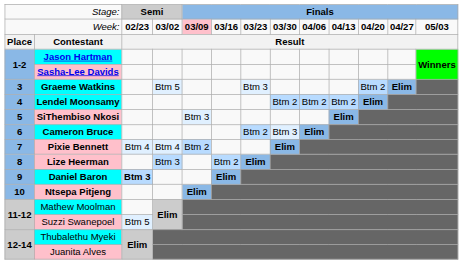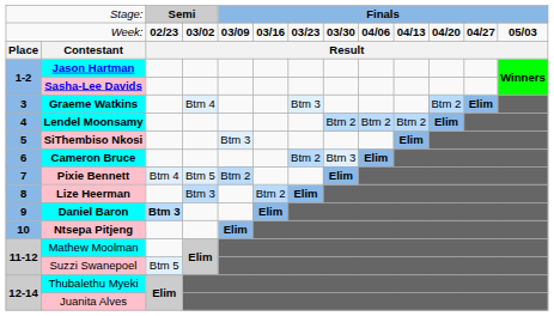 <table class="wikitable" style="margin:1em auto; text-align:center; font-size:85%">
 <tr>
 <td style="text-align:right;" colspan="2"><em>Stage:</em></td>
 <td style="background:#ccc;" colspan="2"><strong>Semi</strong></td>
 <td style="background:#8ab8e6;" colspan="9"><strong>Finals</strong></td>
 </tr>
 <tr>
 <td style="text-align:right;" colspan="2"><em>Week:</em></td>
 <td><strong>02/23</strong></td>
 <td><strong>03/02</strong></td>
-<td style="background: pink;"><strong>03/09</strong></td>
+<td><strong>03/09</strong></td>
 <td><strong>03/16</strong></td>
 <td><strong>03/23</strong></td>
 <td><strong>03/30</strong></td>
 <td><strong>04/06</strong></td>
 <td><strong>04/13</strong></td>
 <td><strong>04/20</strong></td>
 <td><strong>04/27</strong></td>
 <td><strong>05/03</strong></td>
 </tr>
 <tr>
 <th>Place</th>
 <th>Contestant</th>
 <th style="text-align:center;" colspan="11">Result</th>
 </tr>
 <tr>
 <td style="background:#8ab8e6; text-align:center;" rowspan="2"><strong>1-2</strong></td>
 <td style="background:cyan;"><strong><a href='#'>Jason Hartman</a></strong></td>
 <td></td>
 <td></td>
 <td></td>
 <td></td>
 <td></td>
 <td></td>
 <td></td>
 <td></td>
 <td></td>
 <td></td>
 <td style="background:Lime; text-align:center;" rowspan="2"><strong>Winners</strong></td>
 </tr>
 <tr>
 <td style="background:pink;"><strong><a href='#'>Sasha-Lee Davids</a></strong></td>
 <td></td>
 <td></td>
 <td></td>
 <td></td>
 <td></td>
 <td></td>
 <td></td>
 <td></td>
 <td></td>
 <td></td>
 </tr>
 <tr>
 <td style="background:#8ab8e6;"><strong>3</strong></td>
 <td style="background:cyan;"><strong>Graeme Watkins</strong></td>
 <td></td>
-<td style="background:#e0f0ff;">Btm 5</td>
+<td style="background:#e0f0ff;">Btm 4</td>
 <td></td>
 <td></td>
 <td style="background:#e0f0ff;">Btm 3</td>
 <td></td>
 <td></td>
 <td></td>
 <td style="background:#b8dbff;">Btm 2</td>
 <td style="background:#8ab8e6;"><strong>Elim</strong></td>
 <td style="background:#666;"></td>
 </tr>
 <tr>
 <td style="background:#8ab8e6;"><strong>4</strong></td>
 <td style="background:cyan;"><strong>Lendel Moonsamy</strong></td>
 <td></td>
 <td></td>
 <td></td>
 <td></td>
 <td></td>
 <td style="background:#b8dbff;">Btm 2</td>
 <td style="background:#b8dbff;">Btm 2</td>
 <td style="background:#b8dbff;">Btm 2</td>
 <td style="background:#8ab8e6;"><strong>Elim</strong></td>
 <td colspan="2" style="background:#666;"></td>
 </tr>
 <tr>
 <td style="background:#8ab8e6;"><strong>5</strong></td>
 <td style="background:pink;"><strong>SiThembiso Nkosi</strong></td>
 <td></td>
 <td></td>
 <td style="background:#e0f0ff;">Btm 3</td>
 <td></td>
 <td></td>
 <td></td>
 <td></td>
 <td style="background:#8ab8e6;"><strong>Elim</strong></td>
 <td colspan="3" style="background:#666;"></td>
 </tr>
 <tr>
 <td style="background:#8ab8e6;"><strong>6</strong></td>
 <td style="background:cyan;"><strong>Cameron Bruce</strong></td>
 <td></td>
 <td></td>
 <td></td>
 <td></td>
 <td style="background:#b8dbff;">Btm 2</td>
 <td style="background:#e0f0ff;">Btm 3</td>
 <td style="background:#8ab8e6;"><strong>Elim</strong></td>
 <td colspan="4" style="background:#666;"></td>
 </tr>
 <tr>
 <td style="background:#8ab8e6;"><strong>7</strong></td>
 <td style="background:pink;"><strong>Pixie Bennett</strong></td>
 <td style="background:#e0f0ff;">Btm 4</td>
-<td style="background:#e0f0ff;">Btm 4</td>
+<td style="background:#e0f0ff;">Btm 5</td>
 <td style="background:#b8dbff;">Btm 2</td>
 <td></td>
 <td></td>
 <td style="background:#8ab8e6;"><strong>Elim</strong></td>
 <td colspan="5" style="background:#666;"></td>
 </tr>
 <tr>
 <td style="background:#8ab8e6;"><strong>8</strong></td>
 <td style="background:pink;"><strong>Lize Heerman</strong></td>
 <td></td>
 <td style="background:#b8dbff;">Btm 3</td>
 <td></td>
 <td style="background:#b8dbff;">Btm 2</td>
 <td style="background:#8ab8e6;"><strong>Elim</strong></td>
 <td colspan="6" style="background:#666;"></td>
 </tr>
 <tr>
 <td style="background:#8ab8e6;"><strong>9</strong></td>
 <td style="background:cyan;"><strong>Daniel Baron</strong></td>
 <td style="background:#b8dbff;"><strong>Btm 3</strong></td>
 <td></td>
 <td></td>
 <td style="background:#8ab8e6;"><strong>Elim</strong></td>
 <td colspan="7" style="background:#666;"></td>
 </tr>
 <tr>
 <td style="background:#8ab8e6;"><strong>10</strong></td>
 <td style="background:pink;"><strong>Ntsepa Pitjeng</strong></td>
 <td></td>
 <td></td>
 <td style="background:#8ab8e6;"><strong>Elim</strong></td>
 <td colspan="8" style="background:#666;"></td>
 </tr>
 <tr>
 <td rowspan="2" style="background:#ccc;"><strong>11-12</strong></td>
 <td style="background:cyan;">Mathew Moolman</td>
 <td></td>
 <td style="background:#ccc;" rowspan="2"><strong>Elim</strong></td>
 <td colspan="9" style="background:#666;"></td>
 </tr>
 <tr>
 <td style="background:pink;">Suzzi Swanepoel</td>
 <td style="background:#e0f0ff;">Btm 5</td>
 <td colspan="9" style="background:#666;"></td>
 </tr>
 <tr>
 <td rowspan="2" style="background:#ccc;"><strong>12-14</strong></td>
 <td style="background:cyan;">Thubalethu Myeki</td>
 <td style="background:#ccc;" rowspan="2"><strong>Elim</strong></td>
 <td colspan="10" style="background:#666;"></td>
 </tr>
 <tr>
 <td style="background:pink;">Juanita Alves</td>
 <td colspan="10" style="background:#666;"></td>
 </tr>
 </table>
